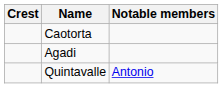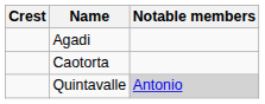 <table class="wikitable">
 <tr>
 <th>Crest</th>
 <th>Name</th>
 <th>Notable members</th>
 </tr>
 <tr>
 <td style="text-align:center"></td>
+<td>Agadi</td>
+<td></td>
+</tr>
+<tr>
+<td style="text-align:center"></td>
 <td>Caotorta</td>
 <td></td>
 </tr>
 <tr>
 <td style="text-align:center"></td>
-<td>Agadi</td>
-<td></td>
-</tr>
-<tr>
-<td style="text-align:center"></td>
 <td>Quintavalle</td>
-<td><a href='#'>Antonio</a></td>
+<td style="background: lightgrey;"><a href='#'>Antonio</a></td>
 </tr>
 </table>
